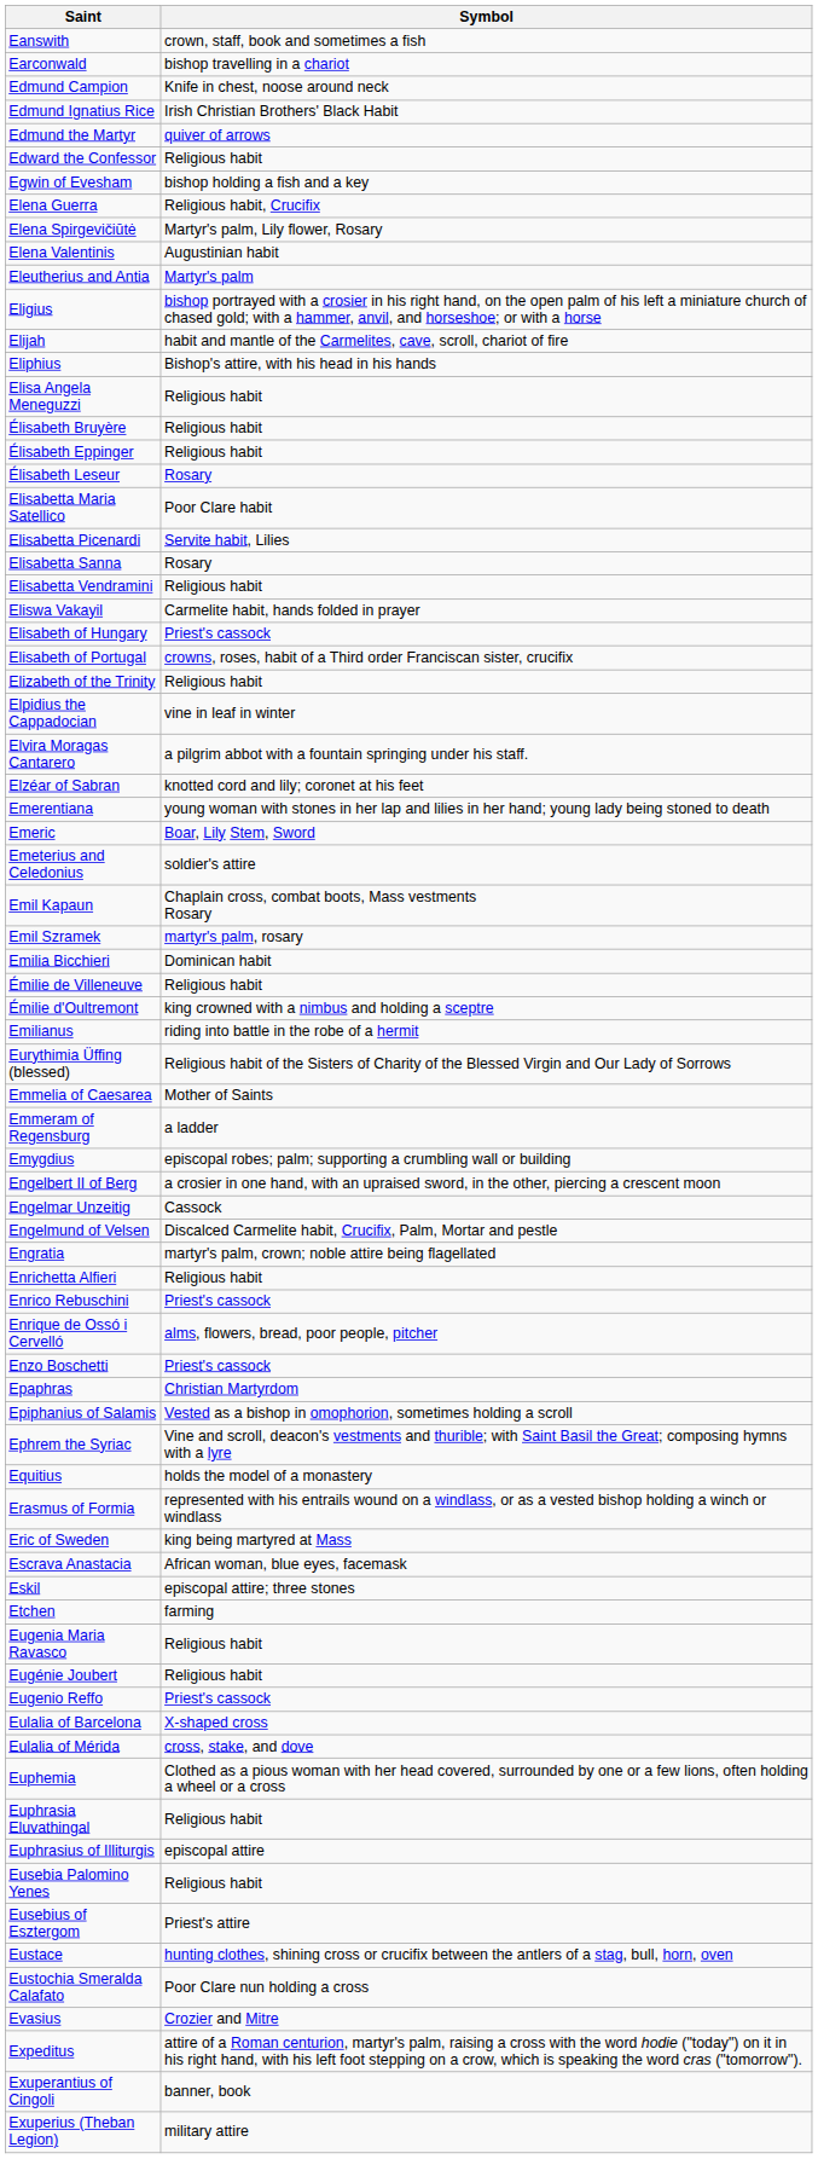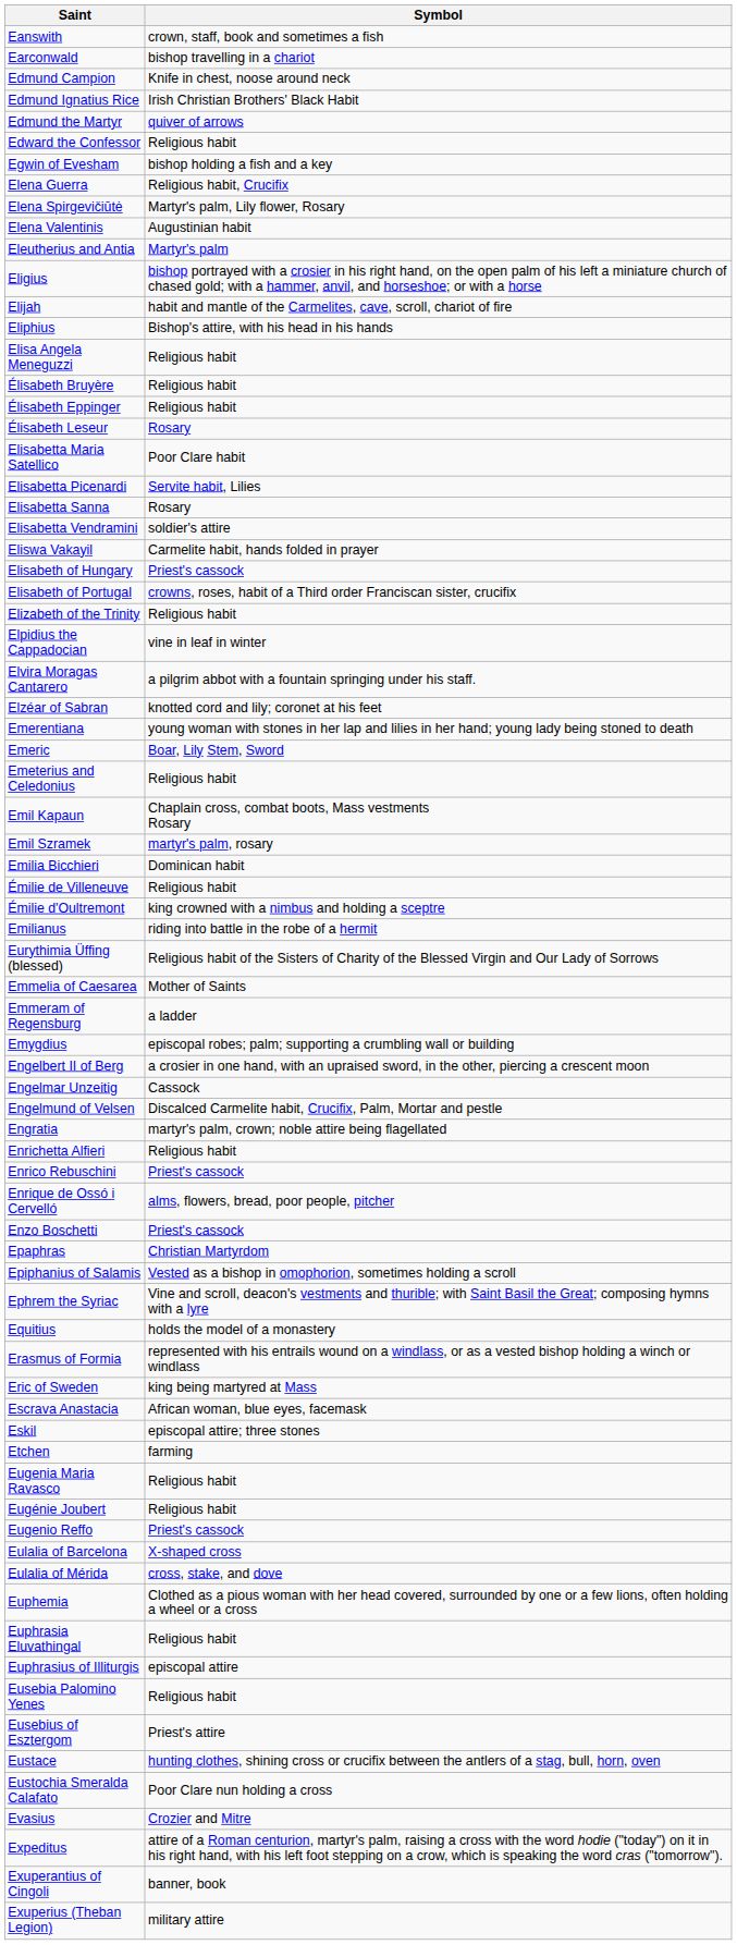 <table class="wikitable">
 <tr>
 <th scope="col" style="width: 10em;">Saint</th>
 <th scope="col">Symbol</th>
 </tr>
 <tr>
 <td><a href='#'>Eanswith</a></td>
 <td>crown, staff, book and sometimes a fish</td>
 </tr>
 <tr>
 <td><a href='#'>Earconwald</a></td>
 <td>bishop travelling in a <a href='#'>chariot</a></td>
 </tr>
 <tr>
 <td><a href='#'>Edmund Campion</a></td>
 <td>Knife in chest, noose around neck</td>
 </tr>
 <tr>
 <td><a href='#'>Edmund Ignatius Rice</a></td>
 <td>Irish Christian Brothers' Black Habit</td>
 </tr>
 <tr>
 <td><a href='#'>Edmund the Martyr</a></td>
 <td><a href='#'>quiver of arrows</a></td>
 </tr>
 <tr>
 <td><a href='#'>Edward the Confessor</a></td>
 <td>Religious habit</td>
 </tr>
 <tr>
 <td><a href='#'>Egwin of Evesham</a></td>
 <td>bishop holding a fish and a key</td>
 </tr>
 <tr>
 <td><a href='#'>Elena Guerra</a></td>
 <td>Religious habit, <a href='#'>Crucifix</a></td>
 </tr>
 <tr>
 <td><a href='#'>Elena Spirgevičiūtė</a></td>
 <td>Martyr's palm, Lily flower, Rosary</td>
 </tr>
 <tr>
 <td><a href='#'>Elena Valentinis</a></td>
 <td>Augustinian habit</td>
 </tr>
 <tr>
 <td><a href='#'>Eleutherius and Antia</a></td>
 <td><a href='#'>Martyr's palm</a></td>
 </tr>
 <tr>
 <td><a href='#'>Eligius</a></td>
 <td><a href='#'>bishop</a> portrayed with a <a href='#'>crosier</a> in his right hand, on the open palm of his left a miniature church of chased gold; with a <a href='#'>hammer</a>, <a href='#'>anvil</a>, and <a href='#'>horseshoe</a>; or with a <a href='#'>horse</a></td>
 </tr>
 <tr>
 <td><a href='#'>Elijah</a></td>
 <td>habit and mantle of the <a href='#'>Carmelites</a>, <a href='#'>cave</a>, scroll, chariot of fire</td>
 </tr>
 <tr>
 <td><a href='#'>Eliphius</a></td>
 <td>Bishop's attire, with his head in his hands</td>
 </tr>
 <tr>
 <td><a href='#'>Elisa Angela Meneguzzi</a></td>
 <td>Religious habit</td>
 </tr>
 <tr>
 <td><a href='#'>Élisabeth Bruyère</a></td>
 <td>Religious habit</td>
 </tr>
 <tr>
 <td><a href='#'>Élisabeth Eppinger</a></td>
 <td>Religious habit</td>
 </tr>
 <tr>
 <td><a href='#'>Élisabeth Leseur</a></td>
 <td><a href='#'>Rosary</a></td>
 </tr>
 <tr>
 <td><a href='#'>Elisabetta Maria Satellico</a></td>
 <td>Poor Clare habit</td>
 </tr>
 <tr>
 <td><a href='#'>Elisabetta Picenardi</a></td>
 <td><a href='#'>Servite habit</a>, Lilies</td>
 </tr>
 <tr>
 <td><a href='#'>Elisabetta Sanna</a></td>
 <td>Rosary</td>
 </tr>
 <tr>
 <td><a href='#'>Elisabetta Vendramini</a></td>
-<td>Religious habit</td>
+<td>soldier's attire</td>
 </tr>
 <tr>
 <td><a href='#'>Eliswa Vakayil</a></td>
 <td>Carmelite habit, hands folded in prayer</td>
 </tr>
 <tr>
 <td><a href='#'>Elisabeth of Hungary</a></td>
 <td><a href='#'>Priest's cassock</a></td>
 </tr>
 <tr>
 <td><a href='#'>Elisabeth of Portugal</a></td>
 <td><a href='#'>crowns</a>, roses, habit of a Third order Franciscan sister, crucifix</td>
 </tr>
 <tr>
 <td><a href='#'>Elizabeth of the Trinity</a></td>
 <td>Religious habit</td>
 </tr>
 <tr>
 <td><a href='#'>Elpidius the Cappadocian</a></td>
 <td>vine in leaf in winter</td>
 </tr>
 <tr>
 <td><a href='#'>Elvira Moragas Cantarero</a></td>
 <td>a pilgrim abbot with a fountain springing under his staff.</td>
 </tr>
 <tr>
 <td><a href='#'>Elzéar of Sabran</a></td>
 <td>knotted cord and lily; coronet at his feet</td>
 </tr>
 <tr>
 <td><a href='#'>Emerentiana</a></td>
 <td>young woman with stones in her lap and lilies in her hand; young lady being stoned to death</td>
 </tr>
 <tr>
 <td><a href='#'>Emeric</a></td>
 <td><a href='#'>Boar</a>, <a href='#'>Lily</a> <a href='#'>Stem</a>, <a href='#'>Sword</a></td>
 </tr>
 <tr>
 <td><a href='#'>Emeterius and Celedonius</a></td>
-<td>soldier's attire</td>
+<td>Religious habit</td>
 </tr>
 <tr>
 <td><a href='#'>Emil Kapaun</a></td>
 <td>Chaplain cross, combat boots, Mass vestments<br>Rosary</td>
 </tr>
 <tr>
 <td><a href='#'>Emil Szramek</a></td>
 <td><a href='#'>martyr's palm</a>, rosary</td>
 </tr>
 <tr>
 <td><a href='#'>Emilia Bicchieri</a></td>
 <td>Dominican habit</td>
 </tr>
 <tr>
 <td><a href='#'>Émilie de Villeneuve</a></td>
 <td>Religious habit</td>
 </tr>
 <tr>
 <td><a href='#'>Émilie d'Oultremont</a></td>
 <td>king crowned with a <a href='#'>nimbus</a> and holding a <a href='#'>sceptre</a></td>
 </tr>
 <tr>
 <td><a href='#'>Emilianus</a></td>
 <td>riding into battle in the robe of a <a href='#'>hermit</a></td>
 </tr>
 <tr>
 <td><a href='#'>Eurythimia Üffing</a> (blessed)</td>
 <td>Religious habit of the Sisters of Charity of the Blessed Virgin and Our Lady of Sorrows</td>
 </tr>
 <tr>
 <td><a href='#'>Emmelia of Caesarea</a></td>
 <td>Mother of Saints</td>
 </tr>
 <tr>
 <td><a href='#'>Emmeram of Regensburg</a></td>
 <td>a ladder</td>
 </tr>
 <tr>
 <td><a href='#'>Emygdius</a></td>
 <td>episcopal robes; palm; supporting a crumbling wall or building</td>
 </tr>
 <tr>
 <td><a href='#'>Engelbert II of Berg</a></td>
 <td>a crosier in one hand, with an upraised sword, in the other, piercing a crescent moon</td>
 </tr>
 <tr>
 <td><a href='#'>Engelmar Unzeitig</a></td>
 <td>Cassock</td>
 </tr>
 <tr>
 <td><a href='#'>Engelmund of Velsen</a></td>
 <td>Discalced Carmelite habit, <a href='#'>Crucifix</a>, Palm, Mortar and pestle</td>
 </tr>
 <tr>
 <td><a href='#'>Engratia</a></td>
 <td>martyr's palm, crown; noble attire being flagellated</td>
 </tr>
 <tr>
 <td><a href='#'>Enrichetta Alfieri</a></td>
 <td>Religious habit</td>
 </tr>
 <tr>
 <td><a href='#'>Enrico Rebuschini</a></td>
 <td><a href='#'>Priest's cassock</a></td>
 </tr>
 <tr>
 <td><a href='#'>Enrique de Ossó i Cervelló</a></td>
 <td><a href='#'>alms</a>, flowers, bread, poor people, <a href='#'>pitcher</a></td>
 </tr>
 <tr>
 <td><a href='#'>Enzo Boschetti</a></td>
 <td><a href='#'>Priest's cassock</a></td>
 </tr>
 <tr>
 <td><a href='#'>Epaphras</a></td>
 <td><a href='#'>Christian Martyrdom</a></td>
 </tr>
 <tr>
 <td><a href='#'>Epiphanius of Salamis</a></td>
 <td><a href='#'>Vested</a> as a bishop in <a href='#'>omophorion</a>, sometimes holding a scroll</td>
 </tr>
 <tr>
 <td><a href='#'>Ephrem the Syriac</a></td>
 <td>Vine and scroll, deacon's <a href='#'>vestments</a> and <a href='#'>thurible</a>; with <a href='#'>Saint Basil the Great</a>; composing hymns with a <a href='#'>lyre</a></td>
 </tr>
 <tr>
 <td><a href='#'>Equitius</a></td>
 <td>holds the model of a monastery</td>
 </tr>
 <tr>
 <td><a href='#'>Erasmus of Formia</a></td>
 <td>represented with his entrails wound on a <a href='#'>windlass</a>, or as a vested bishop holding a winch or windlass</td>
 </tr>
 <tr>
 <td><a href='#'>Eric of Sweden</a></td>
 <td>king being martyred at <a href='#'>Mass</a></td>
 </tr>
 <tr>
 <td><a href='#'>Escrava Anastacia</a></td>
 <td>African woman, blue eyes, facemask</td>
 </tr>
 <tr>
 <td><a href='#'>Eskil</a></td>
 <td>episcopal attire; three stones</td>
 </tr>
 <tr>
 <td><a href='#'>Etchen</a></td>
 <td>farming</td>
 </tr>
 <tr>
 <td><a href='#'>Eugenia Maria Ravasco</a></td>
 <td>Religious habit</td>
 </tr>
 <tr>
 <td><a href='#'>Eugénie Joubert</a></td>
 <td>Religious habit</td>
 </tr>
 <tr>
 <td><a href='#'>Eugenio Reffo</a></td>
 <td><a href='#'>Priest's cassock</a></td>
 </tr>
 <tr>
 <td><a href='#'>Eulalia of Barcelona</a></td>
 <td><a href='#'>X-shaped cross</a></td>
 </tr>
 <tr>
 <td><a href='#'>Eulalia of Mérida</a></td>
 <td><a href='#'>cross</a>, <a href='#'>stake</a>, and <a href='#'>dove</a></td>
 </tr>
 <tr>
 <td><a href='#'>Euphemia</a></td>
 <td>Clothed as a pious woman with her head covered, surrounded by one or a few lions, often holding a wheel or a cross</td>
 </tr>
 <tr>
 <td><a href='#'>Euphrasia Eluvathingal</a></td>
 <td>Religious habit</td>
 </tr>
 <tr>
 <td><a href='#'>Euphrasius of Illiturgis</a></td>
 <td>episcopal attire</td>
 </tr>
 <tr>
 <td><a href='#'>Eusebia Palomino Yenes</a></td>
 <td>Religious habit</td>
 </tr>
 <tr>
 <td><a href='#'>Eusebius of Esztergom</a></td>
 <td>Priest's attire</td>
 </tr>
 <tr>
 <td><a href='#'>Eustace</a></td>
 <td><a href='#'>hunting clothes</a>, shining cross or crucifix between the antlers of a <a href='#'>stag</a>, bull, <a href='#'>horn</a>, <a href='#'>oven</a></td>
 </tr>
 <tr>
 <td><a href='#'>Eustochia Smeralda Calafato</a></td>
 <td>Poor Clare nun holding a cross</td>
 </tr>
 <tr>
 <td><a href='#'>Evasius</a></td>
 <td><a href='#'>Crozier</a> and <a href='#'>Mitre</a></td>
 </tr>
 <tr>
 <td><a href='#'>Expeditus</a></td>
 <td>attire of a <a href='#'>Roman centurion</a>, martyr's palm, raising a cross with the word <em>hodie</em> ("today") on it in his right hand, with his left foot stepping on a crow, which is speaking the word <em>cras</em> ("tomorrow").</td>
 </tr>
 <tr>
 <td><a href='#'>Exuperantius of Cingoli</a></td>
 <td>banner, book</td>
 </tr>
 <tr>
 <td><a href='#'>Exuperius (Theban Legion)</a></td>
 <td>military attire</td>
 </tr>
 </table>
